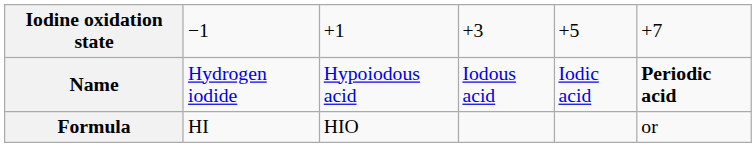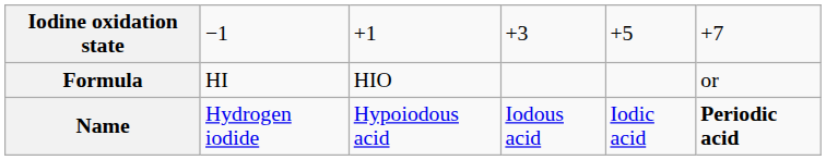 <table class="wikitable">
 <tr>
 <th>Iodine oxidation state</th>
 <td>−1</td>
 <td>+1</td>
 <td>+3</td>
 <td>+5</td>
 <td>+7</td>
 </tr>
 <tr>
+<th>Formula</th>
+<td>HI</td>
+<td>HIO</td>
+<td></td>
+<td></td>
+<td> or </td>
+</tr>
+<tr>
 <th>Name</th>
 <td><a href='#'>Hydrogen iodide</a></td>
 <td><a href='#'>Hypoiodous acid</a></td>
 <td><a href='#'>Iodous acid</a></td>
 <td><a href='#'>Iodic acid</a></td>
 <td><strong>Periodic acid</strong></td>
 </tr>
-<tr>
-<th>Formula</th>
-<td>HI</td>
-<td>HIO</td>
-<td></td>
-<td></td>
-<td> or </td>
-</tr>
 </table>
